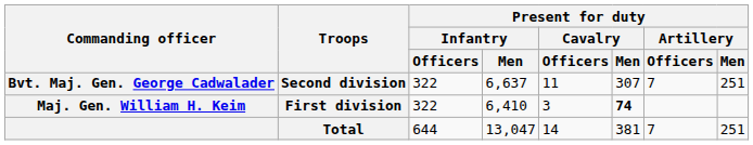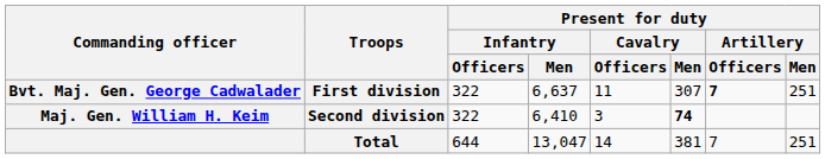 <table class="wikitable plainrowheaders">
 <tr>
 <th rowspan="3">Commanding officer</th>
 <th rowspan="3">Troops</th>
 <th colspan="6">Present for duty</th>
 </tr>
 <tr>
 <th colspan="2">Infantry</th>
 <th colspan="2">Cavalry</th>
 <th colspan="2">Artillery</th>
 </tr>
 <tr>
 <th>Officers</th>
 <th>Men</th>
 <th>Officers</th>
 <th>Men</th>
 <th>Officers</th>
 <th>Men</th>
 </tr>
 <tr>
 <th scope=row>Bvt. Maj. Gen. <a href='#'>George Cadwalader</a></th>
-<th scope=row>Second division</th>
+<th scope=row>First division</th>
 <td>322</td>
 <td>6,637</td>
 <td>11</td>
 <td>307</td>
-<td>7</td>
+<td><strong>7</strong></td>
 <td>251</td>
 </tr>
 <tr>
 <th scope=row>Maj. Gen. <a href='#'>William H. Keim</a></th>
-<th scope=row>First division</th>
+<th scope=row>Second division</th>
 <td>322</td>
 <td>6,410</td>
 <td>3</td>
 <td><strong>74</strong></td>
 <td></td>
 <td></td>
 </tr>
 <tr>
 <th></th>
 <th>Total</th>
 <td>644</td>
 <td>13,047</td>
 <td>14</td>
 <td>381</td>
 <td>7</td>
 <td>251</td>
 </tr>
 </table>
